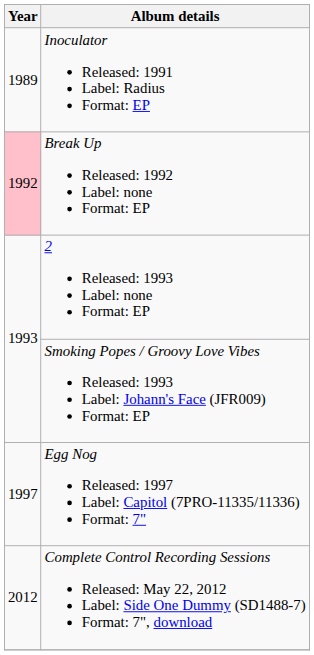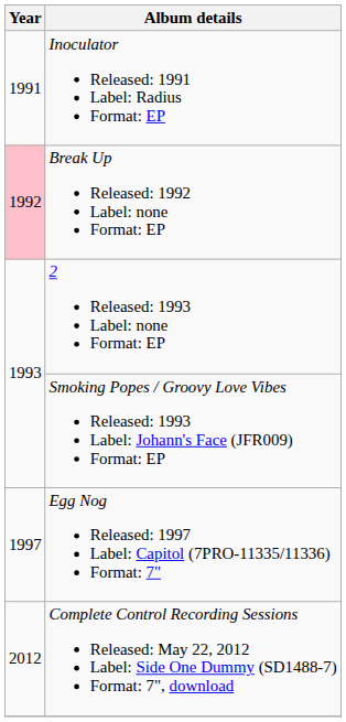 <table class ="wikitable">
 <tr>
 <th>Year</th>
 <th>Album details</th>
 </tr>
 <tr>
-<td>1989</td>
+<td>1991</td>
 <td><em>Inoculator</em><br><ul><li>Released: 1991</li><li>Label: Radius</li><li>Format: <a href='#'>EP</a></li></ul></td>
 </tr>
 <tr>
 <td style="background: pink;">1992</td>
 <td><em>Break Up</em><br><ul><li>Released: 1992</li><li>Label: none</li><li>Format: EP</li></ul></td>
 </tr>
 <tr>
 <td rowspan="2">1993</td>
 <td><em><a href='#'>2</a></em><br><ul><li>Released: 1993</li><li>Label: none</li><li>Format: EP</li></ul></td>
 </tr>
 <tr>
 <td><em>Smoking Popes / Groovy Love Vibes</em><br><ul><li>Released: 1993</li><li>Label: <a href='#'>Johann's Face</a> (JFR009)</li><li>Format: EP</li></ul></td>
 </tr>
 <tr>
 <td>1997</td>
 <td><em>Egg Nog</em><br><ul><li>Released: 1997</li><li>Label: <a href='#'>Capitol</a> (7PRO-11335/11336)</li><li>Format: <a href='#'>7"</a></li></ul></td>
 </tr>
 <tr>
 <td>2012</td>
 <td><em>Complete Control Recording Sessions</em><br><ul><li>Released: May 22, 2012</li><li>Label: <a href='#'>Side One Dummy</a> (SD1488-7)</li><li>Format: 7", <a href='#'>download</a></li></ul></td>
 </tr>
 <tr>
 </tr>
 </table>
